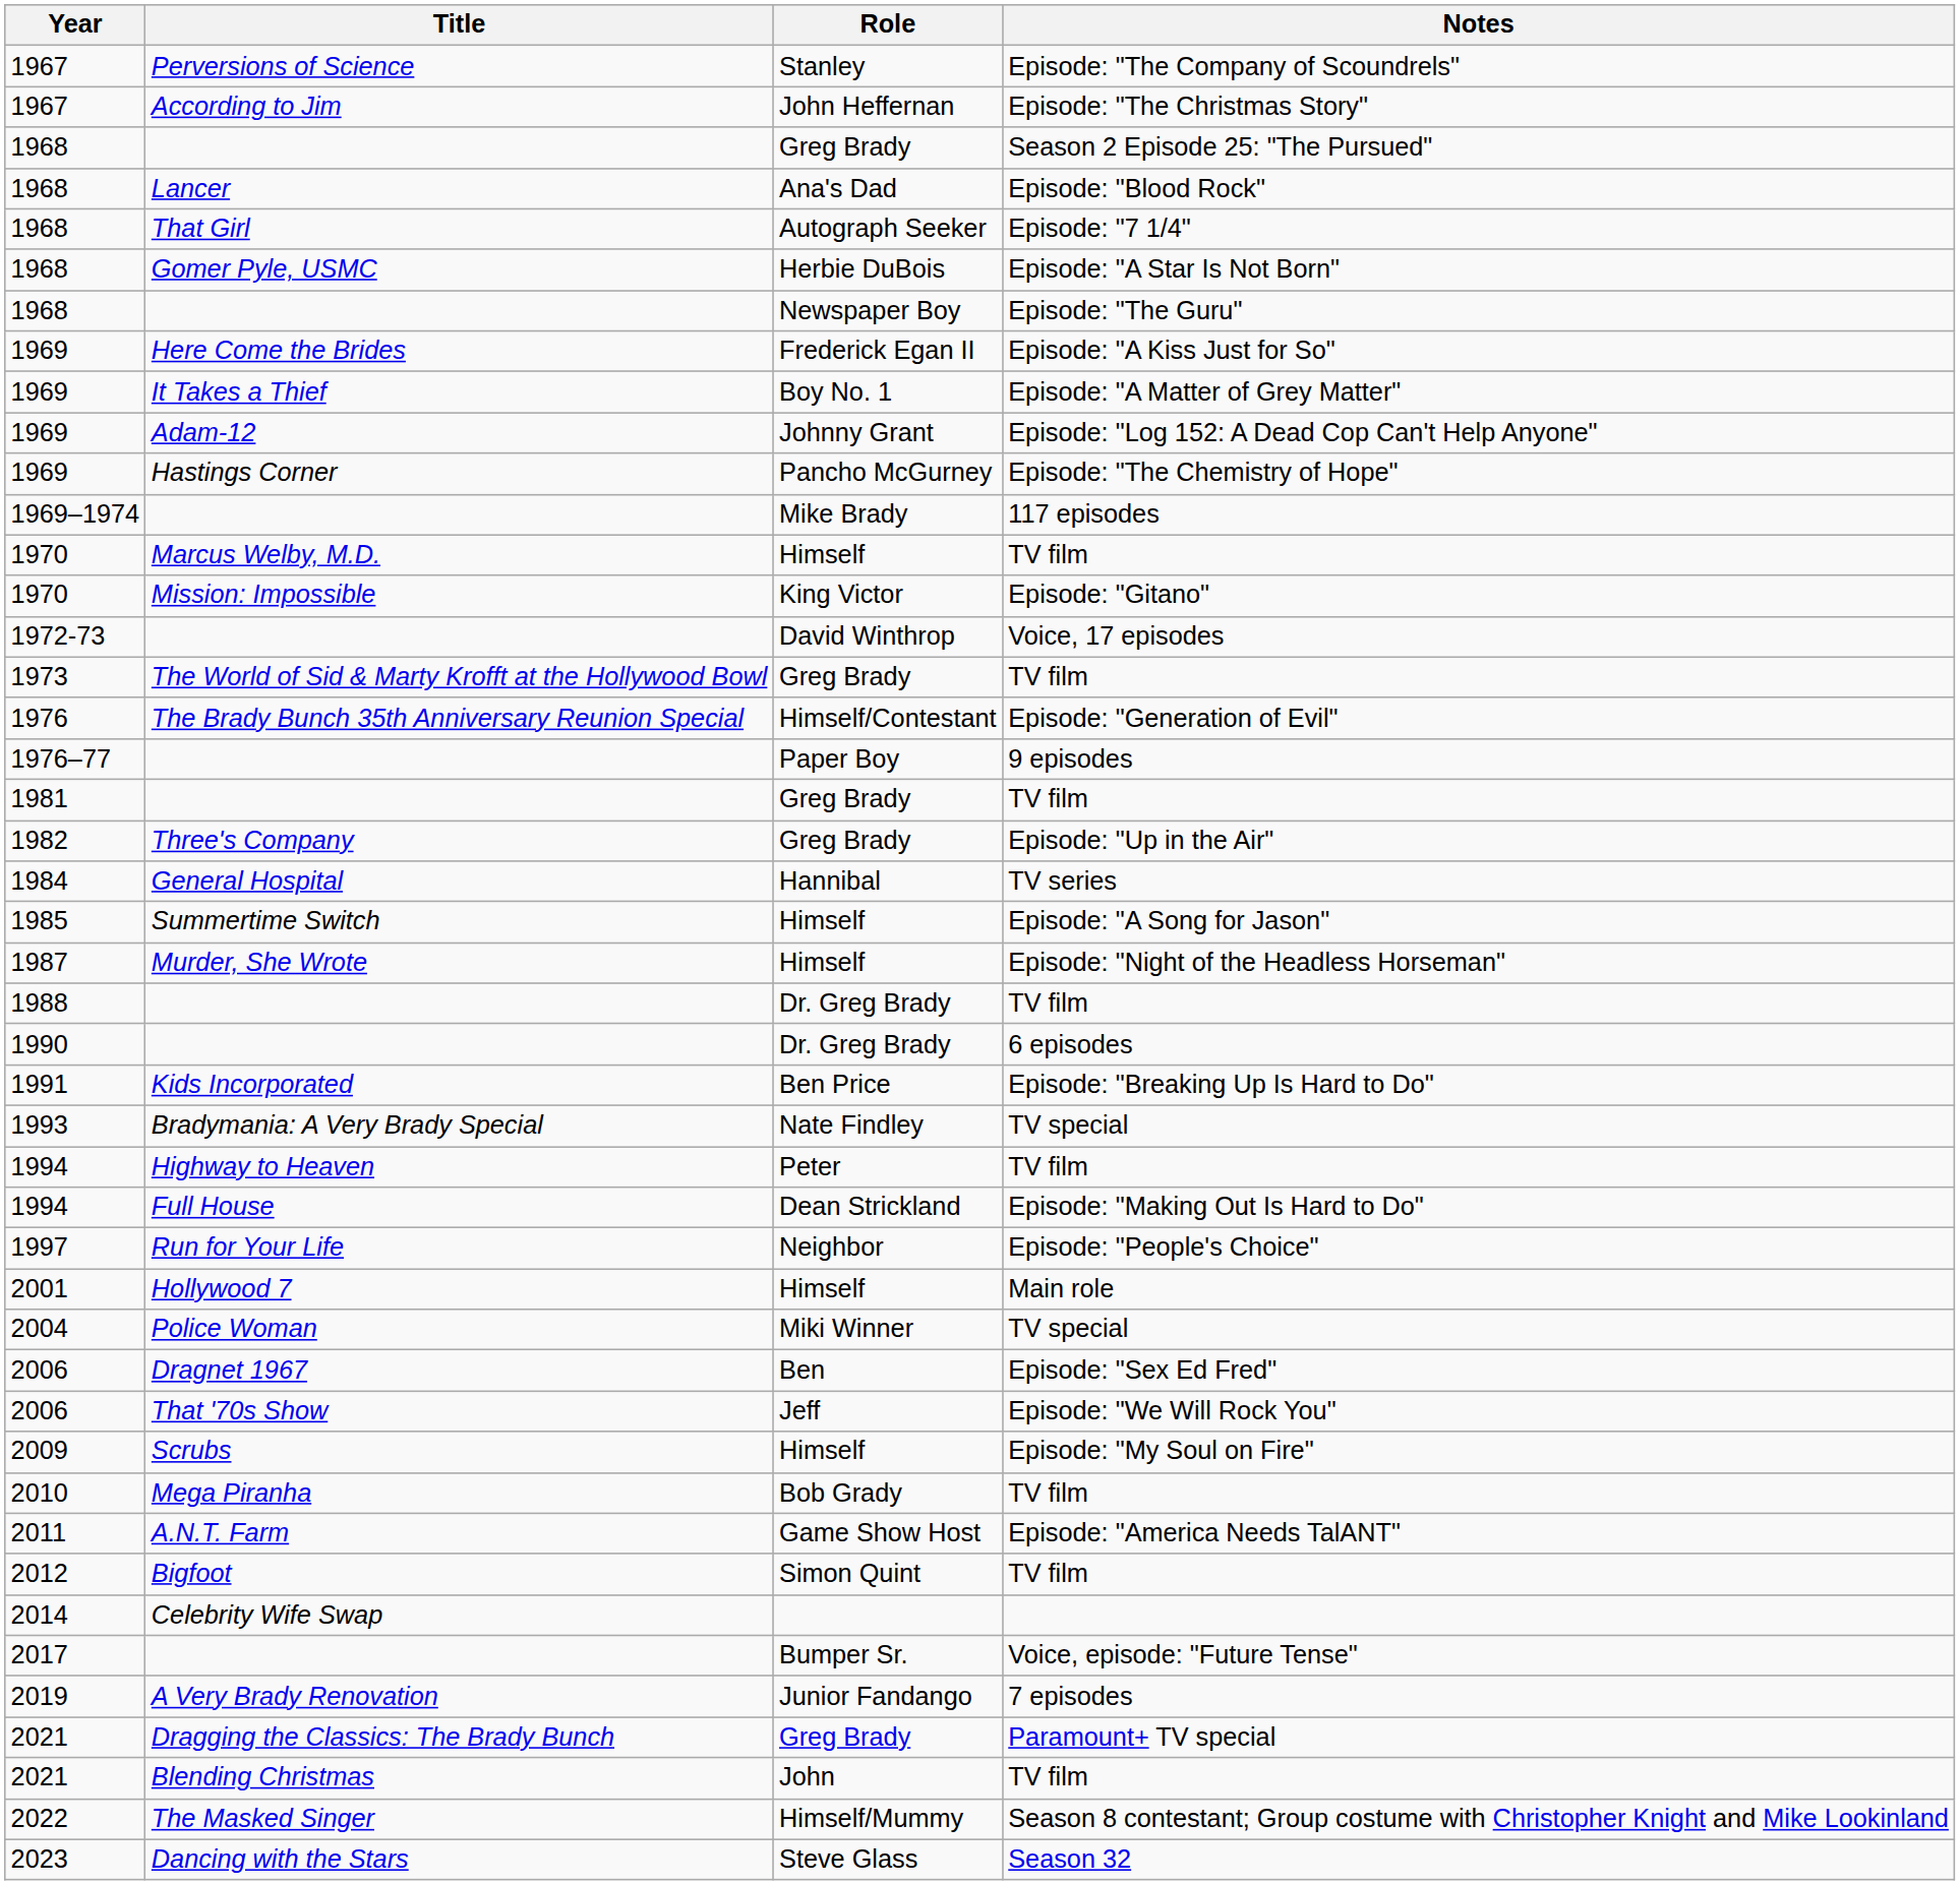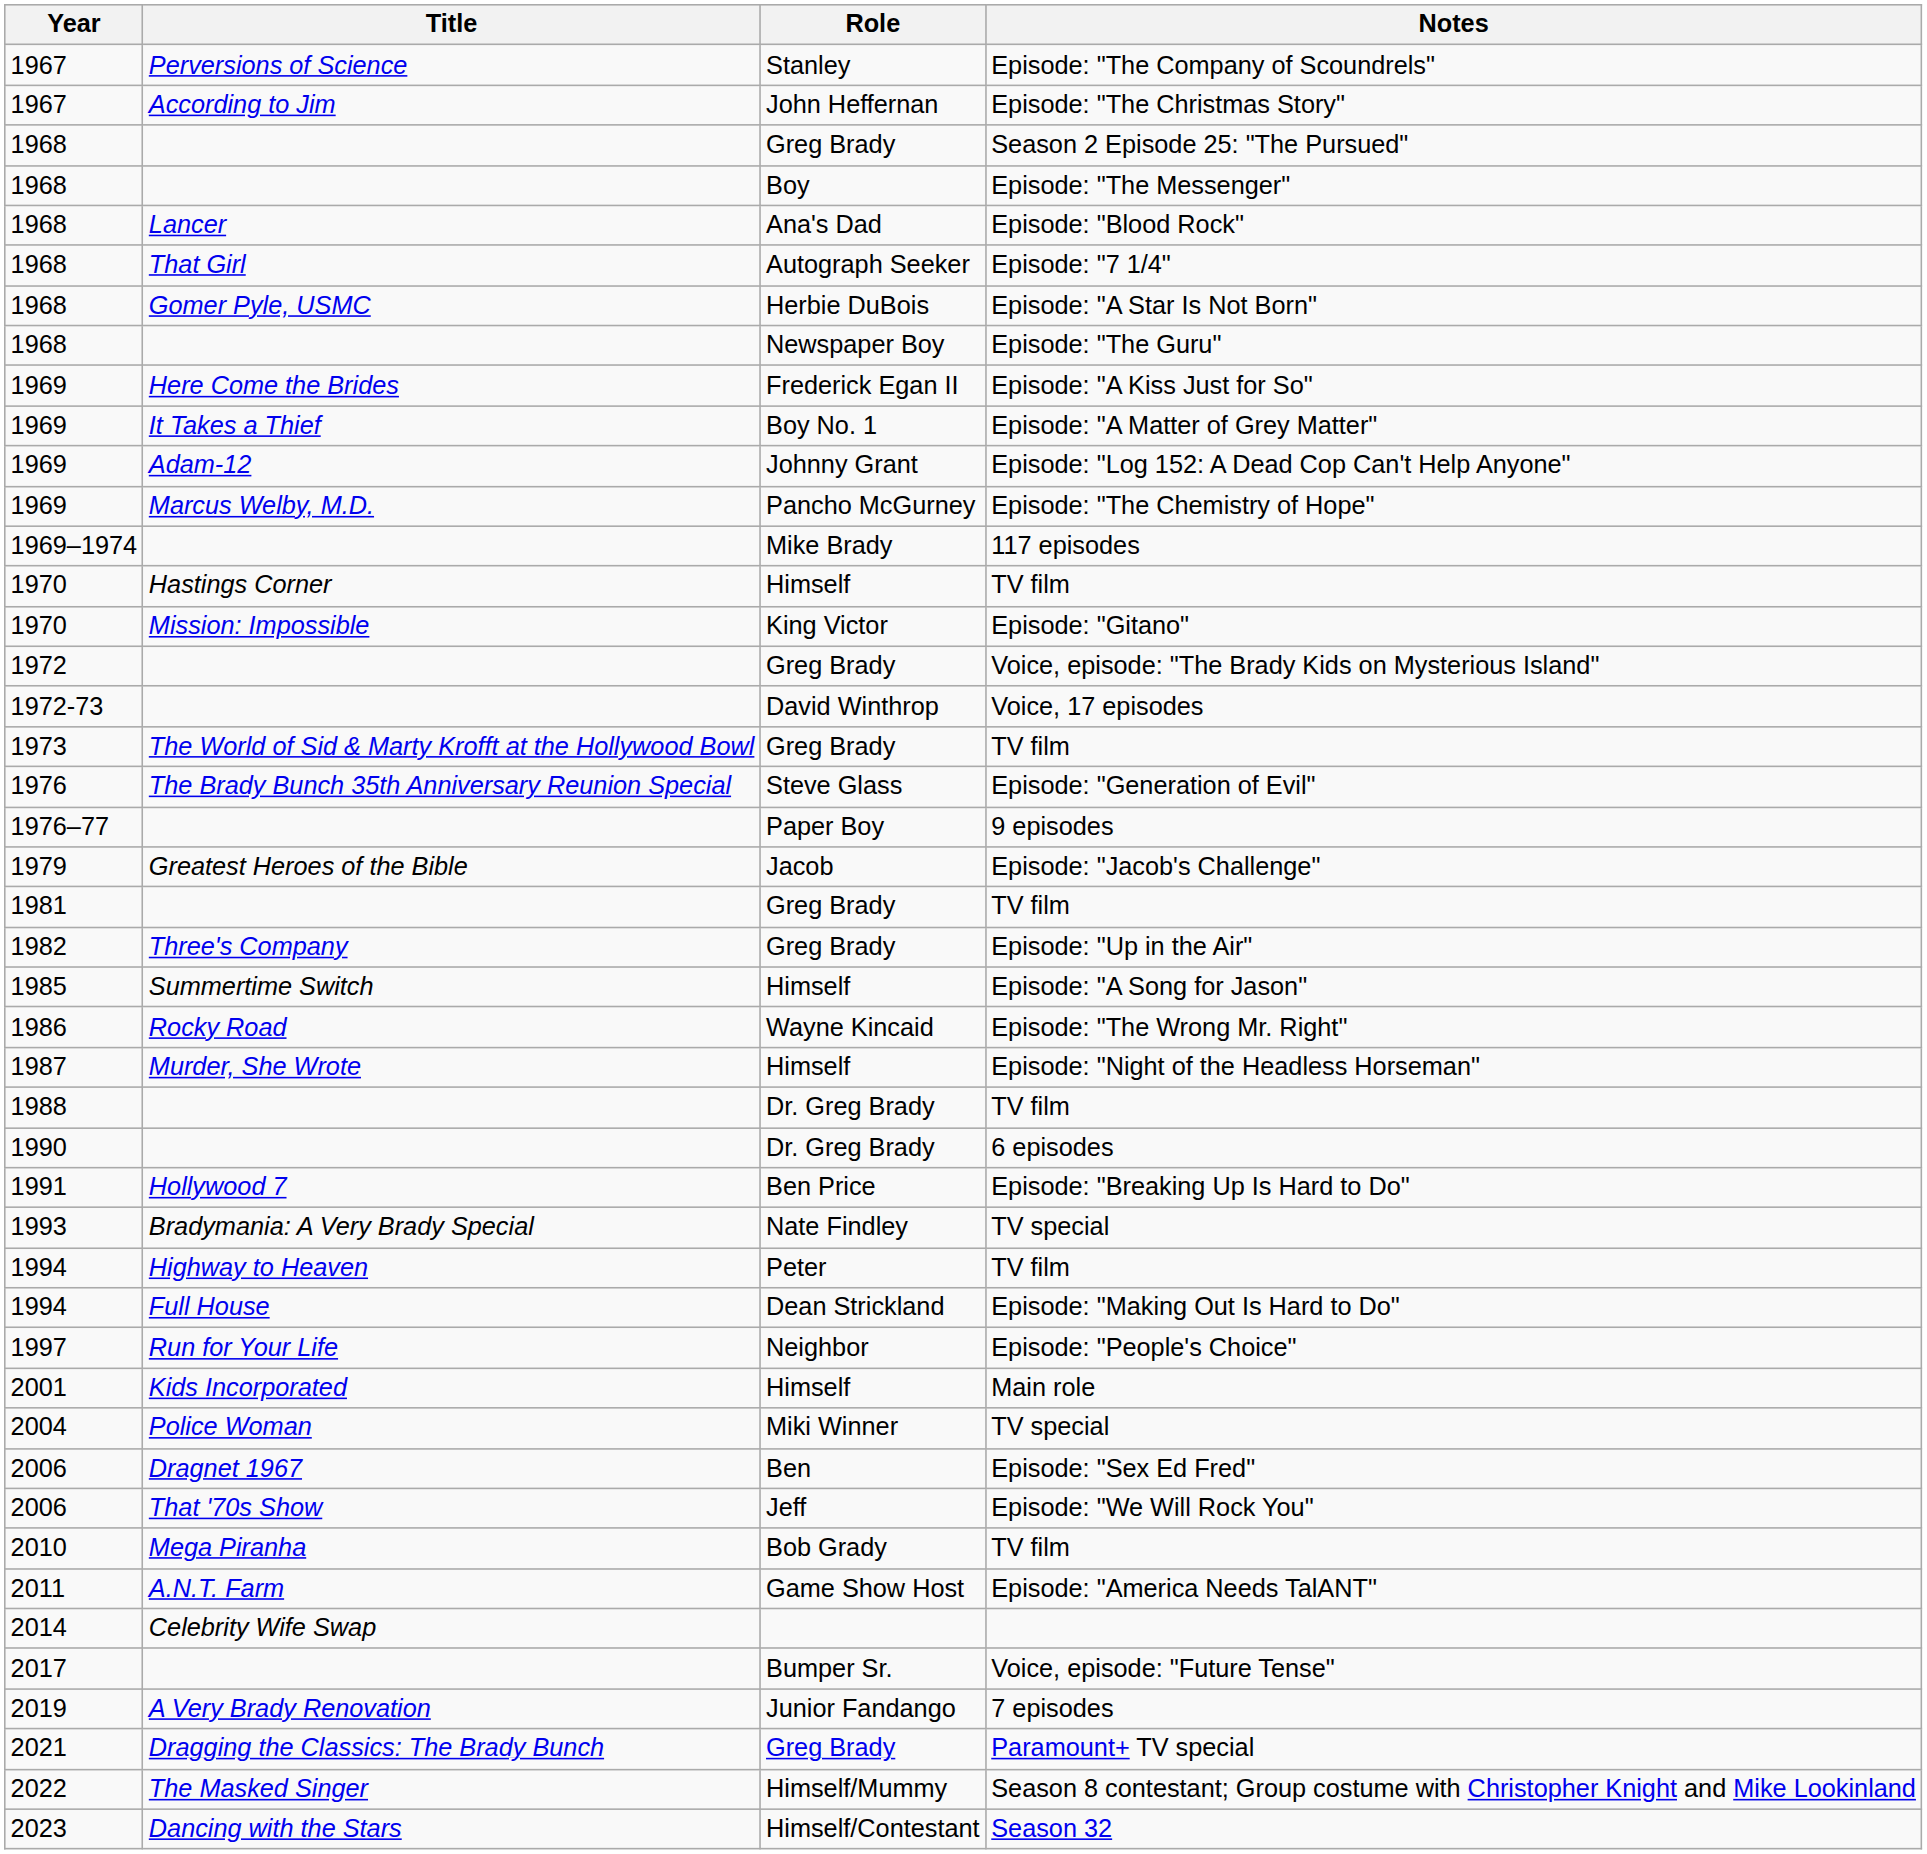 <table class="wikitable sortable">
 <tr>
 <th>Year</th>
 <th>Title</th>
 <th>Role</th>
 <th class="unsortable">Notes</th>
 </tr>
 <tr>
 <td>1967</td>
 <td><em><a href='#'>Perversions of Science</a></em></td>
 <td>Stanley</td>
 <td>Episode: "The Company of Scoundrels"</td>
 </tr>
 <tr>
 <td>1967</td>
 <td><em><a href='#'>According to Jim</a></em></td>
 <td>John Heffernan</td>
 <td>Episode: "The Christmas Story"</td>
 </tr>
 <tr>
 <td>1968</td>
 <td><em></em></td>
 <td>Greg Brady</td>
 <td>Season 2 Episode 25: "The Pursued"</td>
+</tr>
+<tr>
+<td>1968</td>
+<td><em></em></td>
+<td>Boy</td>
+<td>Episode: "The Messenger"</td>
 </tr>
 <tr>
 <td>1968</td>
 <td><em><a href='#'>Lancer</a></em></td>
 <td>Ana's Dad</td>
 <td>Episode: "Blood Rock"</td>
 </tr>
 <tr>
 <td>1968</td>
 <td><em><a href='#'>That Girl</a></em></td>
 <td>Autograph Seeker</td>
 <td>Episode: "7 1/4"</td>
 </tr>
 <tr>
 <td>1968</td>
 <td><em><a href='#'>Gomer Pyle, USMC</a></em></td>
 <td>Herbie DuBois</td>
 <td>Episode: "A Star Is Not Born"</td>
 </tr>
 <tr>
 <td>1968</td>
 <td><em></em></td>
 <td>Newspaper Boy</td>
 <td>Episode: "The Guru"</td>
 </tr>
 <tr>
 <td>1969</td>
 <td><em><a href='#'>Here Come the Brides</a></em></td>
 <td>Frederick Egan II</td>
 <td>Episode: "A Kiss Just for So"</td>
 </tr>
 <tr>
 <td>1969</td>
 <td><em><a href='#'>It Takes a Thief</a></em></td>
 <td>Boy No. 1</td>
 <td>Episode: "A Matter of Grey Matter"</td>
 </tr>
 <tr>
 <td>1969</td>
 <td><em><a href='#'>Adam-12</a></em></td>
 <td>Johnny Grant</td>
 <td>Episode: "Log 152: A Dead Cop Can't Help Anyone"</td>
 </tr>
 <tr>
 <td>1969</td>
-<td><em>Hastings Corner</em></td>
+<td><em><a href='#'>Marcus Welby, M.D.</a></em></td>
 <td>Pancho McGurney</td>
 <td>Episode: "The Chemistry of Hope"</td>
 </tr>
 <tr>
 <td>1969–1974</td>
 <td><em></em></td>
 <td>Mike Brady</td>
 <td>117 episodes</td>
 </tr>
 <tr>
 <td>1970</td>
-<td><em><a href='#'>Marcus Welby, M.D.</a></em></td>
+<td><em>Hastings Corner</em></td>
 <td>Himself</td>
 <td>TV film</td>
 </tr>
 <tr>
 <td>1970</td>
 <td><em><a href='#'>Mission: Impossible</a></em></td>
 <td>King Victor</td>
 <td>Episode: "Gitano"</td>
+</tr>
+<tr>
+<td>1972</td>
+<td><em></em></td>
+<td>Greg Brady</td>
+<td>Voice, episode: "The Brady Kids on Mysterious Island"</td>
 </tr>
 <tr>
 <td>1972-73</td>
 <td><em></em></td>
 <td>David Winthrop</td>
 <td>Voice, 17 episodes</td>
 </tr>
 <tr>
 <td>1973</td>
 <td><em><a href='#'>The World of Sid & Marty Krofft at the Hollywood Bowl</a></em></td>
 <td>Greg Brady</td>
 <td>TV film</td>
 </tr>
 <tr>
 <td>1976</td>
 <td><em><a href='#'>The Brady Bunch 35th Anniversary Reunion Special</a></em></td>
-<td>Himself/Contestant</td>
+<td>Steve Glass</td>
 <td>Episode: "Generation of Evil"</td>
 </tr>
 <tr>
 <td>1976–77</td>
 <td><em></em></td>
 <td>Paper Boy</td>
 <td>9 episodes</td>
+</tr>
+<tr>
+<td>1979</td>
+<td><em>Greatest Heroes of the Bible</em></td>
+<td>Jacob</td>
+<td>Episode: "Jacob's Challenge"</td>
 </tr>
 <tr>
 <td>1981</td>
 <td><em></em></td>
 <td>Greg Brady</td>
 <td>TV film</td>
 </tr>
 <tr>
 <td>1982</td>
 <td><em><a href='#'>Three's Company</a></em></td>
 <td>Greg Brady</td>
 <td>Episode: "Up in the Air"</td>
 </tr>
 <tr>
-<td>1984</td>
-<td><em><a href='#'>General Hospital</a></em></td>
-<td>Hannibal</td>
-<td>TV series</td>
-</tr>
-<tr>
 <td>1985</td>
 <td><em>Summertime Switch</em></td>
 <td>Himself</td>
 <td>Episode: "A Song for Jason"</td>
+</tr>
+<tr>
+<td>1986</td>
+<td><em><a href='#'>Rocky Road</a></em></td>
+<td>Wayne Kincaid</td>
+<td>Episode: "The Wrong Mr. Right"</td>
 </tr>
 <tr>
 <td>1987</td>
 <td><em><a href='#'>Murder, She Wrote</a></em></td>
 <td>Himself</td>
 <td>Episode: "Night of the Headless Horseman"</td>
 </tr>
 <tr>
 <td>1988</td>
 <td><em></em></td>
 <td>Dr. Greg Brady</td>
 <td>TV film</td>
 </tr>
 <tr>
 <td>1990</td>
 <td><em></em></td>
 <td>Dr. Greg Brady</td>
 <td>6 episodes</td>
 </tr>
 <tr>
 <td>1991</td>
-<td><em><a href='#'>Kids Incorporated</a></em></td>
+<td><em><a href='#'>Hollywood 7</a></em></td>
 <td>Ben Price</td>
 <td>Episode: "Breaking Up Is Hard to Do"</td>
 </tr>
 <tr>
 <td>1993</td>
 <td><em>Bradymania: A Very Brady Special</em></td>
 <td>Nate Findley</td>
 <td>TV special</td>
 </tr>
 <tr>
 <td>1994</td>
 <td><em><a href='#'>Highway to Heaven</a></em></td>
 <td>Peter</td>
 <td>TV film</td>
 </tr>
 <tr>
 <td>1994</td>
 <td><em><a href='#'>Full House</a></em></td>
 <td>Dean Strickland</td>
 <td>Episode: "Making Out Is Hard to Do"</td>
 </tr>
 <tr>
 <td>1997</td>
 <td><em><a href='#'>Run for Your Life</a></em></td>
 <td>Neighbor</td>
 <td>Episode: "People's Choice"</td>
 </tr>
 <tr>
 <td>2001</td>
-<td><em><a href='#'>Hollywood 7</a></em></td>
+<td><em><a href='#'>Kids Incorporated</a></em></td>
 <td>Himself</td>
 <td>Main role</td>
 </tr>
 <tr>
 <td>2004</td>
 <td><em><a href='#'>Police Woman</a></em></td>
 <td>Miki Winner</td>
 <td>TV special</td>
 </tr>
 <tr>
 <td>2006</td>
 <td><em><a href='#'>Dragnet 1967</a></em></td>
 <td>Ben</td>
 <td>Episode: "Sex Ed Fred"</td>
 </tr>
 <tr>
 <td>2006</td>
 <td><em><a href='#'>That '70s Show</a></em></td>
 <td>Jeff</td>
 <td>Episode: "We Will Rock You"</td>
 </tr>
 <tr>
-<td>2009</td>
-<td><em><a href='#'>Scrubs</a></em></td>
-<td>Himself</td>
-<td>Episode: "My Soul on Fire"</td>
-</tr>
-<tr>
 <td>2010</td>
 <td><em><a href='#'>Mega Piranha</a></em></td>
 <td>Bob Grady</td>
 <td>TV film</td>
 </tr>
 <tr>
 <td>2011</td>
 <td><em><a href='#'>A.N.T. Farm</a></em></td>
 <td>Game Show Host</td>
 <td>Episode: "America Needs TalANT"</td>
-</tr>
-<tr>
-<td>2012</td>
-<td><em><a href='#'>Bigfoot</a></em></td>
-<td>Simon Quint</td>
-<td>TV film</td>
 </tr>
 <tr>
 <td>2014</td>
 <td><em>Celebrity Wife Swap</em></td>
 <td></td>
 <td></td>
 </tr>
 <tr>
 <td>2017</td>
 <td><em></em></td>
 <td>Bumper Sr.</td>
 <td>Voice, episode: "Future Tense"</td>
 </tr>
 <tr>
 <td>2019</td>
 <td><em><a href='#'>A Very Brady Renovation</a></em></td>
 <td>Junior Fandango</td>
 <td>7 episodes</td>
 </tr>
 <tr>
 <td>2021</td>
 <td><em><a href='#'>Dragging the Classics: The Brady Bunch</a></em></td>
 <td><a href='#'>Greg Brady</a></td>
 <td><a href='#'>Paramount+</a> TV special</td>
 </tr>
 <tr>
-<td>2021</td>
-<td><em><a href='#'>Blending Christmas</a></em></td>
-<td>John</td>
-<td>TV film</td>
-</tr>
-<tr>
 <td>2022</td>
 <td><em><a href='#'>The Masked Singer</a></em></td>
 <td>Himself/Mummy</td>
 <td>Season 8 contestant; Group costume with <a href='#'>Christopher Knight</a> and <a href='#'>Mike Lookinland</a></td>
 </tr>
 <tr>
 <td>2023</td>
 <td><em><a href='#'>Dancing with the Stars</a></em></td>
-<td>Steve Glass</td>
+<td>Himself/Contestant</td>
 <td><a href='#'>Season 32</a></td>
 </tr>
 </table>
